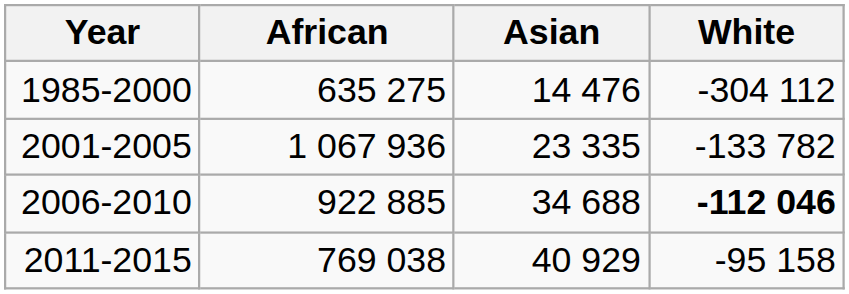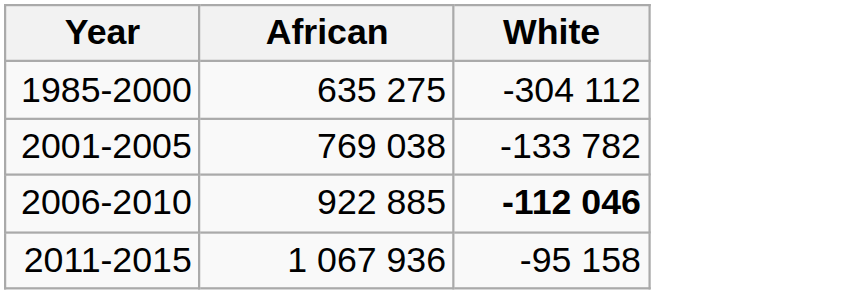 <table class="wikitable">
 <tr>
 <th style="width:80px;">Year</th>
 <th style="width:80pt;">African</th>
-<th style="width:80px;">Asian</th>
 <th style="width:80px;">White</th>
 </tr>
 <tr style="text-align:right;">
 <td>1985-2000</td>
 <td>635 275</td>
-<td>14 476</td>
 <td>-304 112</td>
 </tr>
 <tr style="text-align:right;">
 <td>2001-2005</td>
-<td>1 067 936</td>
-<td>23 335</td>
+<td>769 038</td>
 <td>-133 782</td>
 </tr>
 <tr style="text-align:right;">
 <td>2006-2010</td>
 <td>922 885</td>
-<td>34 688</td>
 <td><strong>-112 046</strong></td>
 </tr>
 <tr style="text-align:right;">
 <td>2011-2015</td>
-<td>769 038</td>
-<td>40 929</td>
+<td>1 067 936</td>
 <td>-95 158</td>
 </tr>
 </table>
